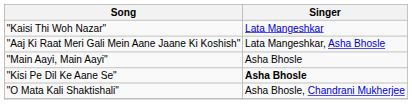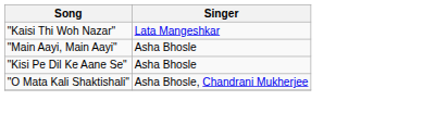 <table class="wikitable" style="font-size:92%;">
 <tr>
 <th>Song</th>
 <th>Singer</th>
 </tr>
 <tr>
 <td>"Kaisi Thi Woh Nazar"</td>
 <td><a href='#'>Lata Mangeshkar</a></td>
 </tr>
 <tr>
-<td>"Aaj Ki Raat Meri Gali Mein Aane Jaane Ki Koshish"</td>
-<td>Lata Mangeshkar, <a href='#'>Asha Bhosle</a></td>
-</tr>
-<tr>
 <td>"Main Aayi, Main Aayi"</td>
 <td>Asha Bhosle</td>
 </tr>
 <tr>
 <td>"Kisi Pe Dil Ke Aane Se"</td>
-<td><strong>Asha Bhosle</strong></td>
+<td>Asha Bhosle</td>
 </tr>
 <tr>
 <td>"O Mata Kali Shaktishali"</td>
 <td>Asha Bhosle, <a href='#'>Chandrani Mukherjee</a></td>
 </tr>
 <tr>
 </tr>
 </table>
